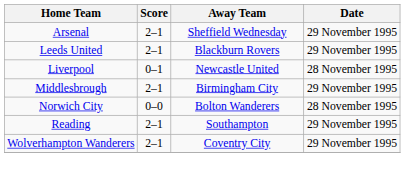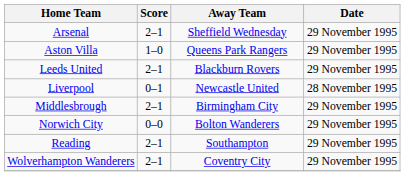 <table class="wikitable" style="text-align: center">
 <tr>
 <th width=175>Home Team</th>
 <th width=20>Score</th>
 <th width=175>Away Team</th>
 <th width= 125>Date</th>
 </tr>
 <tr>
 <td><a href='#'>Arsenal</a></td>
 <td>2–1</td>
 <td><a href='#'>Sheffield Wednesday</a></td>
+<td>29 November 1995</td>
+</tr>
+<tr>
+<td><a href='#'>Aston Villa</a></td>
+<td>1–0</td>
+<td><a href='#'>Queens Park Rangers</a></td>
 <td>29 November 1995</td>
 </tr>
 <tr>
 <td><a href='#'>Leeds United</a></td>
 <td>2–1</td>
 <td><a href='#'>Blackburn Rovers</a></td>
 <td>29 November 1995</td>
 </tr>
 <tr>
 <td><a href='#'>Liverpool</a></td>
 <td>0–1</td>
 <td><a href='#'>Newcastle United</a></td>
 <td>28 November 1995</td>
 </tr>
 <tr>
 <td><a href='#'>Middlesbrough</a></td>
 <td>2–1</td>
 <td><a href='#'>Birmingham City</a></td>
 <td>29 November 1995</td>
 </tr>
 <tr>
 <td><a href='#'>Norwich City</a></td>
 <td>0–0</td>
 <td><a href='#'>Bolton Wanderers</a></td>
-<td>28 November 1995</td>
+<td>29 November 1995</td>
 </tr>
 <tr>
 <td><a href='#'>Reading</a></td>
 <td>2–1</td>
 <td><a href='#'>Southampton</a></td>
 <td>29 November 1995</td>
 </tr>
 <tr>
 <td><a href='#'>Wolverhampton Wanderers</a></td>
 <td>2–1</td>
 <td><a href='#'>Coventry City</a></td>
 <td>29 November 1995</td>
 </tr>
 <tr>
 </tr>
 </table>
